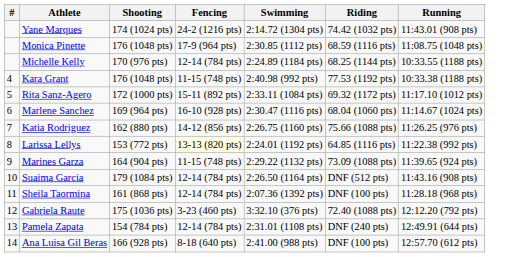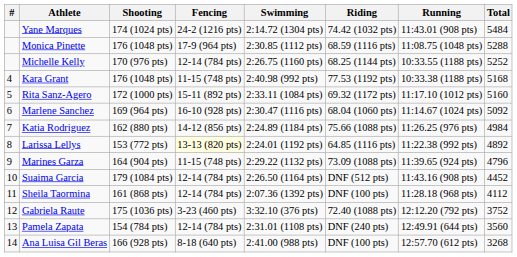 <table class="wikitable sortable">
 <tr>
 <th>#</th>
 <th>Athlete</th>
 <th>Shooting</th>
 <th>Fencing</th>
 <th>Swimming</th>
 <th>Riding</th>
 <th>Running</th>
+<th>Total</th>
 </tr>
 <tr>
 <td></td>
 <td> <a href='#'>Yane Marques</a></td>
 <td>174 (1024 pts)</td>
 <td>24-2 (1216 pts)</td>
 <td>2:14.72 (1304 pts)</td>
 <td>74.42 (1032 pts)</td>
 <td>11:43.01 (908 pts)</td>
+<td>5484</td>
 </tr>
 <tr>
 <td></td>
 <td> <a href='#'>Monica Pinette</a></td>
 <td>176 (1048 pts)</td>
 <td>17-9 (964 pts)</td>
 <td>2:30.85 (1112 pts)</td>
 <td>68.59 (1116 pts)</td>
 <td>11:08.75 (1048 pts)</td>
+<td>5288</td>
 </tr>
 <tr>
 <td></td>
 <td> <a href='#'>Michelle Kelly</a></td>
 <td>170 (976 pts)</td>
 <td>12-14 (784 pts)</td>
-<td>2:24.89 (1184 pts)</td>
+<td>2:26.75 (1160 pts)</td>
 <td>68.25 (1144 pts)</td>
 <td>10:33.55 (1188 pts)</td>
+<td>5252</td>
 </tr>
 <tr>
 <td>4</td>
 <td> <a href='#'>Kara Grant</a></td>
 <td>176 (1048 pts)</td>
 <td>11-15 (748 pts)</td>
 <td>2:40.98 (992 pts)</td>
 <td>77.53 (1192 pts)</td>
 <td>10:33.38 (1188 pts)</td>
+<td>5168</td>
 </tr>
 <tr>
 <td>5</td>
 <td> <a href='#'>Rita Sanz-Agero</a></td>
 <td>172 (1000 pts)</td>
 <td>15-11 (892 pts)</td>
 <td>2:33.11 (1084 pts)</td>
 <td>69.32 (1172 pts)</td>
 <td>11:17.10 (1012 pts)</td>
+<td>5160</td>
 </tr>
 <tr>
 <td>6</td>
 <td> <a href='#'>Marlene Sanchez</a></td>
 <td>169 (964 pts)</td>
 <td>16-10 (928 pts)</td>
 <td>2:30.47 (1116 pts)</td>
 <td>68.04 (1060 pts)</td>
 <td>11:14.67 (1024 pts)</td>
+<td>5092</td>
 </tr>
 <tr>
 <td>7</td>
 <td> <a href='#'>Katia Rodriguez</a></td>
 <td>162 (880 pts)</td>
 <td>14-12 (856 pts)</td>
-<td>2:26.75 (1160 pts)</td>
+<td>2:24.89 (1184 pts)</td>
 <td>75.66 (1088 pts)</td>
 <td>11:26.25 (976 pts)</td>
+<td>4984</td>
 </tr>
 <tr>
 <td>8</td>
 <td> <a href='#'>Larissa Lellys</a></td>
 <td>153 (772 pts)</td>
 <td style="background: lightyellow;">13-13 (820 pts)</td>
 <td>2:24.01 (1192 pts)</td>
 <td>64.85 (1116 pts)</td>
 <td>11:22.38 (992 pts)</td>
+<td>4892</td>
 </tr>
 <tr>
 <td>9</td>
 <td> <a href='#'>Marines Garza</a></td>
 <td>164 (904 pts)</td>
 <td>11-15 (748 pts)</td>
 <td>2:29.22 (1132 pts)</td>
 <td>73.09 (1088 pts)</td>
 <td>11:39.65 (924 pts)</td>
+<td>4796</td>
 </tr>
 <tr>
 <td>10</td>
 <td> <a href='#'>Suaima Garcia</a></td>
 <td>179 (1084 pts)</td>
 <td>12-14 (784 pts)</td>
 <td>2:26.50 (1164 pts)</td>
 <td>DNF (512 pts)</td>
 <td>11:43.16 (908 pts)</td>
+<td>4452</td>
 </tr>
 <tr>
 <td>11</td>
 <td> <a href='#'>Sheila Taormina</a></td>
 <td>161 (868 pts)</td>
 <td>12-14 (784 pts)</td>
 <td>2:07.36 (1392 pts)</td>
 <td>DNF (100 pts)</td>
 <td>11:28.18 (968 pts)</td>
+<td>4112</td>
 </tr>
 <tr>
 <td>12</td>
 <td> <a href='#'>Gabriela Raute</a></td>
 <td>175 (1036 pts)</td>
 <td>3-23 (460 pts)</td>
 <td>3:32.10 (376 pts)</td>
 <td>72.40 (1088 pts)</td>
 <td>12:12.20 (792 pts)</td>
+<td>3752</td>
 </tr>
 <tr>
 <td>13</td>
 <td> <a href='#'>Pamela Zapata</a></td>
 <td>154 (784 pts)</td>
 <td>12-14 (784 pts)</td>
 <td>2:31.01 (1108 pts)</td>
 <td>DNF (240 pts)</td>
 <td>12:49.91 (644 pts)</td>
+<td>3560</td>
 </tr>
 <tr>
 <td>14</td>
 <td> <a href='#'>Ana Luisa Gil Beras</a></td>
 <td>166 (928 pts)</td>
 <td>8-18 (640 pts)</td>
 <td>2:41.00 (988 pts)</td>
 <td>DNF (100 pts)</td>
 <td>12:57.70 (612 pts)</td>
+<td>3268</td>
 </tr>
 </table>
